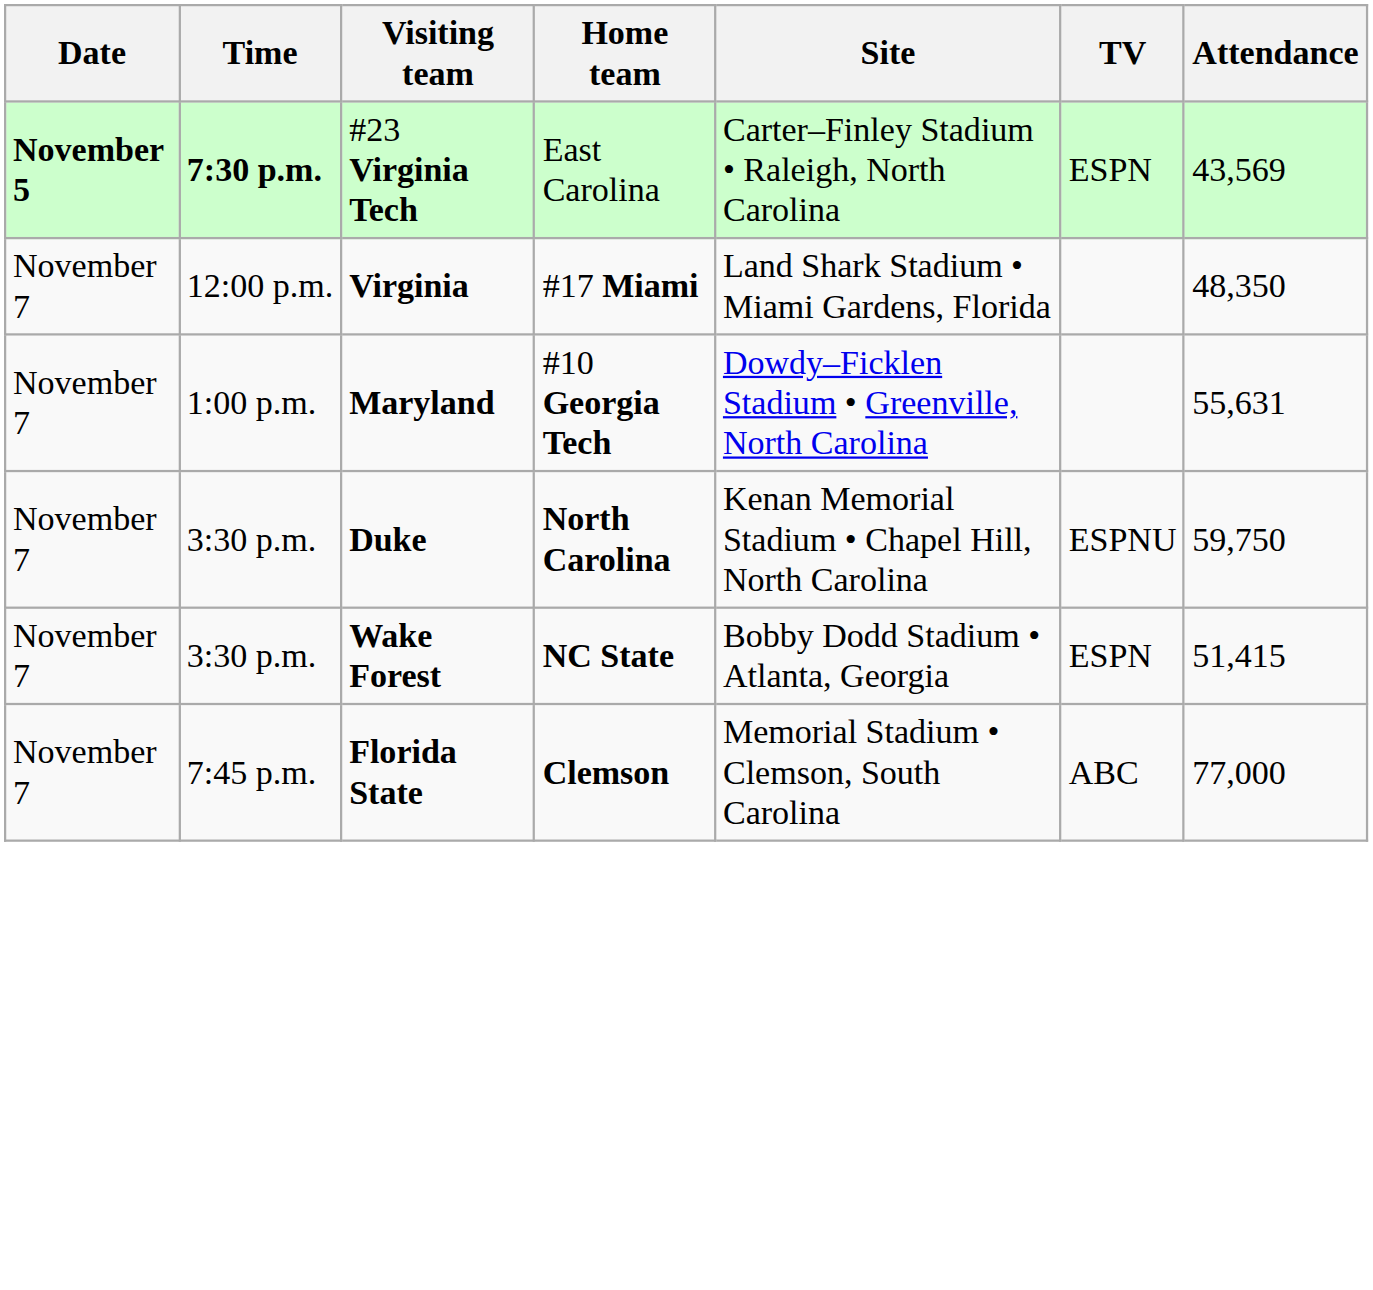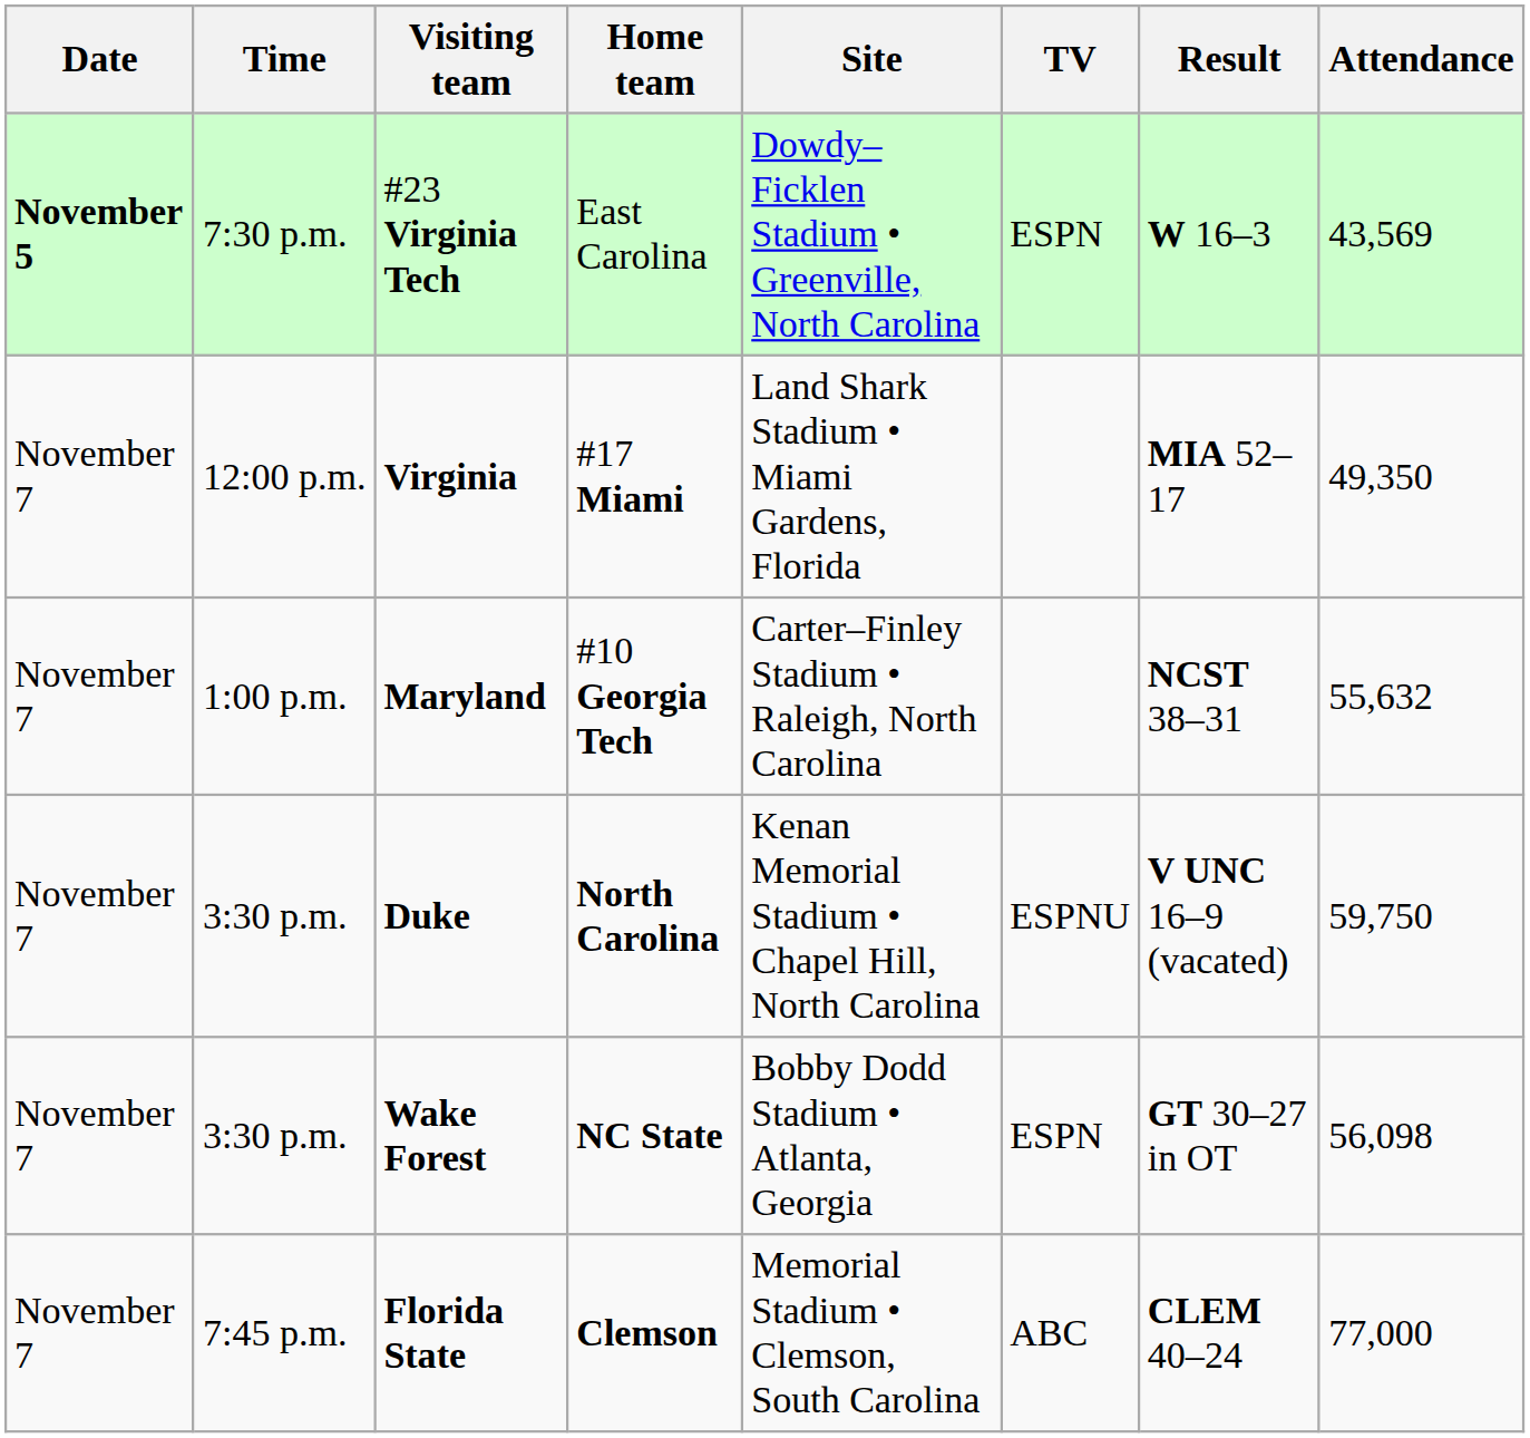 <table class="wikitable" style="font-size:95%;">
 <tr>
 <th>Date</th>
 <th>Time</th>
 <th>Visiting team</th>
 <th>Home team</th>
 <th>Site</th>
 <th>TV</th>
+<th>Result</th>
 <th>Attendance</th>
 </tr>
 <tr bgcolor=ccffcc>
 <td><strong>November 5</strong></td>
-<td><strong>7:30 p.m.</strong></td>
+<td>7:30 p.m.</td>
 <td>#23 <strong>Virginia Tech</strong></td>
 <td>East Carolina</td>
-<td>Carter–Finley Stadium • Raleigh, North Carolina</td>
+<td><a href='#'>Dowdy–Ficklen Stadium</a> • <a href='#'>Greenville, North Carolina</a></td>
 <td>ESPN</td>
+<td><strong>W</strong> 16–3</td>
 <td>43,569</td>
 </tr>
 <tr bgcolor=>
 <td>November 7</td>
 <td>12:00 p.m.</td>
 <td><strong>Virginia</strong></td>
 <td>#17 <strong>Miami</strong></td>
 <td>Land Shark Stadium • Miami Gardens, Florida</td>
 <td></td>
-<td>48,350</td>
+<td><strong>MIA</strong> 52–17</td>
+<td>49,350</td>
 </tr>
 <tr bgcolor=>
 <td>November 7</td>
 <td>1:00 p.m.</td>
 <td><strong>Maryland</strong></td>
 <td>#10 <strong>Georgia Tech</strong></td>
-<td><a href='#'>Dowdy–Ficklen Stadium</a> • <a href='#'>Greenville, North Carolina</a></td>
+<td>Carter–Finley Stadium • Raleigh, North Carolina</td>
 <td></td>
-<td>55,631</td>
+<td><strong>NCST</strong> 38–31</td>
+<td>55,632</td>
 </tr>
 <tr bgcolor=>
 <td>November 7</td>
 <td>3:30 p.m.</td>
 <td><strong>Duke</strong></td>
 <td><strong>North Carolina</strong></td>
 <td>Kenan Memorial Stadium • Chapel Hill, North Carolina</td>
 <td>ESPNU</td>
+<td><strong>V UNC</strong> 16–9 (vacated)</td>
 <td>59,750</td>
 </tr>
 <tr bgcolor=>
 <td>November 7</td>
 <td>3:30 p.m.</td>
 <td><strong>Wake Forest</strong></td>
 <td><strong>NC State</strong></td>
 <td>Bobby Dodd Stadium • Atlanta, Georgia</td>
 <td>ESPN</td>
-<td>51,415</td>
+<td><strong>GT</strong> 30–27 in OT</td>
+<td>56,098</td>
 </tr>
 <tr bgcolor=>
 <td>November 7</td>
 <td>7:45 p.m.</td>
 <td><strong>Florida State</strong></td>
 <td><strong>Clemson</strong></td>
 <td>Memorial Stadium • Clemson, South Carolina</td>
 <td>ABC</td>
+<td><strong>CLEM</strong> 40–24</td>
 <td>77,000</td>
 </tr>
 </table>
